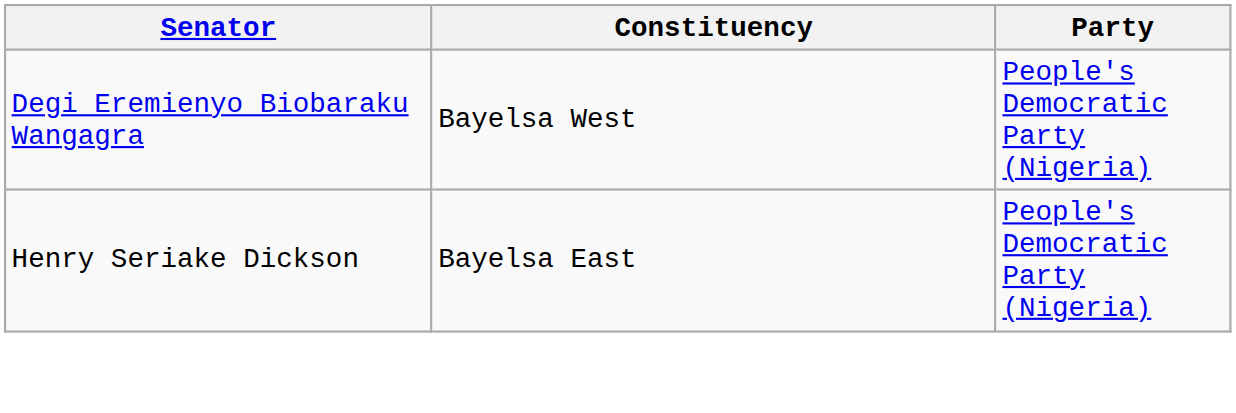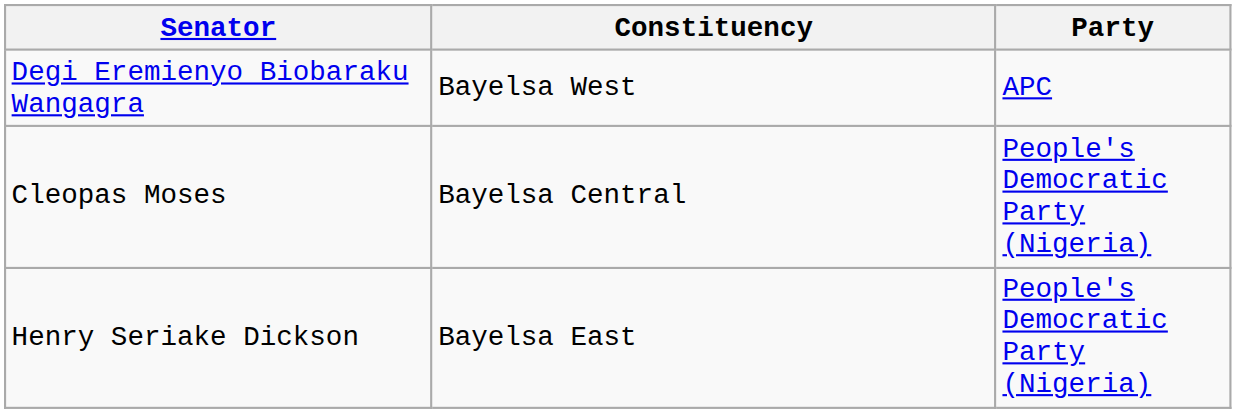 <table class="wikitable sortable">
 <tr>
 <th style="width:15em"><a href='#'>Senator</a></th>
 <th style="width:20em">Constituency</th>
 <th style="width:8em">Party</th>
 </tr>
 <tr>
 <td><a href='#'>Degi Eremienyo Biobaraku Wangagra</a></td>
 <td>Bayelsa West</td>
+<td><a href='#'>APC</a></td>
+</tr>
+<tr>
+<td>Cleopas Moses</td>
+<td>Bayelsa Central</td>
 <td><a href='#'>People's Democratic Party (Nigeria)</a></td>
 </tr>
 <tr>
 <td>Henry Seriake Dickson</td>
 <td>Bayelsa East</td>
 <td><a href='#'>People's Democratic Party (Nigeria)</a></td>
 </tr>
 </table>
